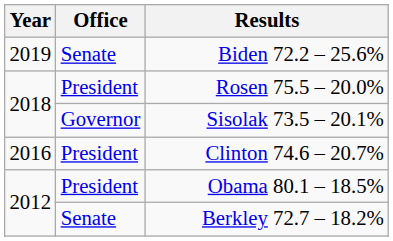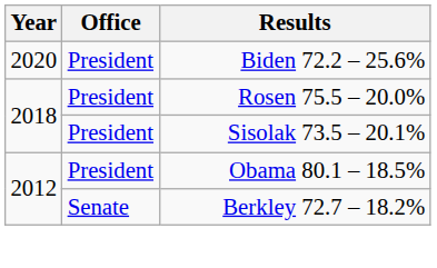 <table class=wikitable>
 <tr>
 <th width="30">Year</th>
 <th width="60">Office</th>
 <th width="180">Results</th>
 </tr>
 <tr>
-<td>2019</td>
-<td><a href='#'>Senate</a></td>
+<td>2020</td>
+<td><a href='#'>President</a></td>
 <td align="right" ><a href='#'>Biden</a> 72.2 – 25.6%</td>
 </tr>
 <tr>
 <td rowspan="2">2018</td>
 <td><a href='#'>President</a></td>
 <td align="right" ><a href='#'>Rosen</a> 75.5 – 20.0%</td>
 </tr>
 <tr>
-<td><a href='#'>Governor</a></td>
+<td><a href='#'>President</a></td>
 <td align="right" ><a href='#'>Sisolak</a> 73.5 – 20.1%</td>
-</tr>
-<tr>
-<td>2016</td>
-<td><a href='#'>President</a></td>
-<td align="right" ><a href='#'>Clinton</a> 74.6 – 20.7%</td>
 </tr>
 <tr>
 <td rowspan="2">2012</td>
 <td><a href='#'>President</a></td>
 <td align="right" ><a href='#'>Obama</a> 80.1 – 18.5%</td>
 </tr>
 <tr>
 <td><a href='#'>Senate</a></td>
 <td align="right" ><a href='#'>Berkley</a> 72.7 – 18.2%</td>
 </tr>
 </table>
